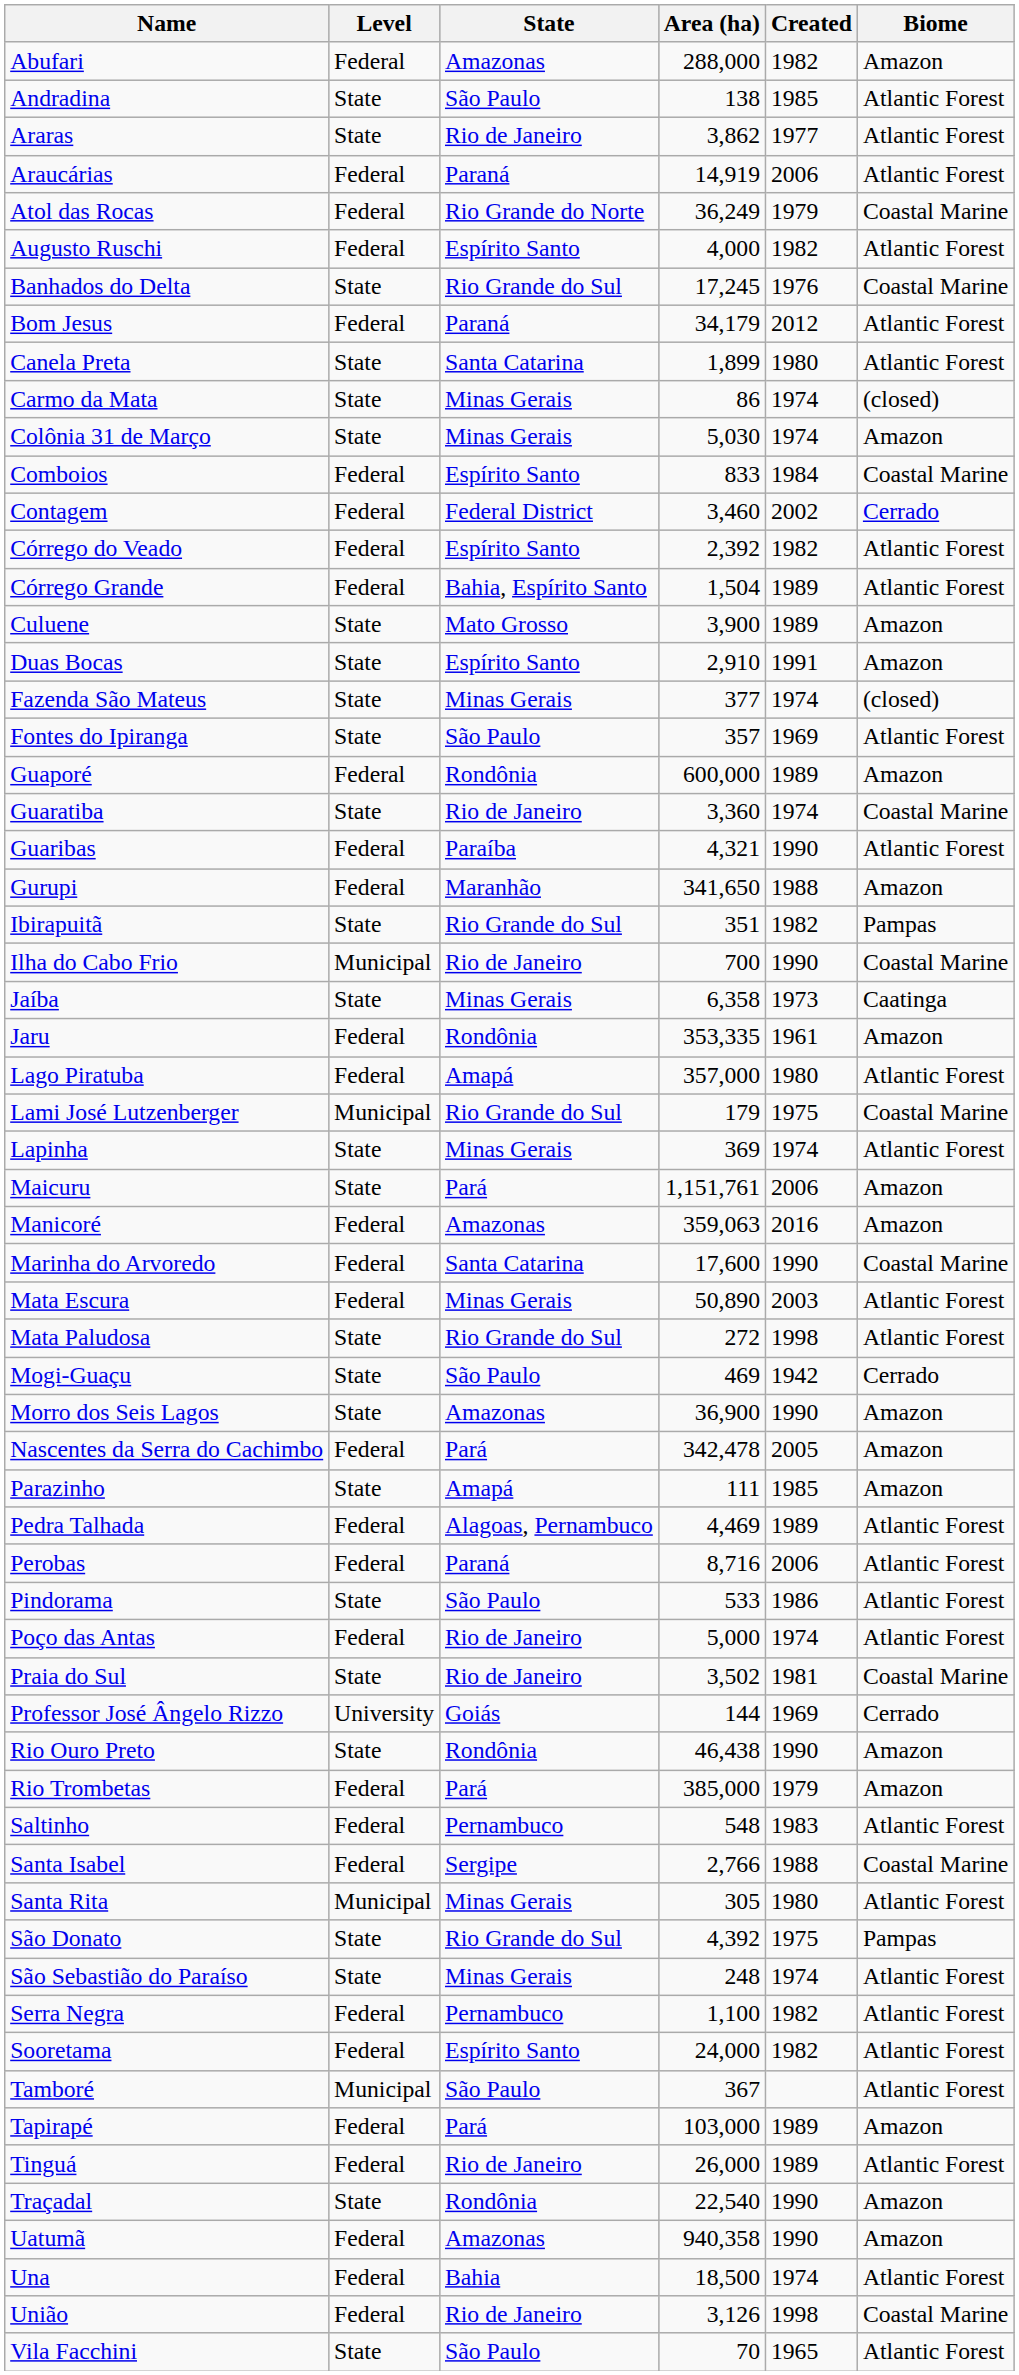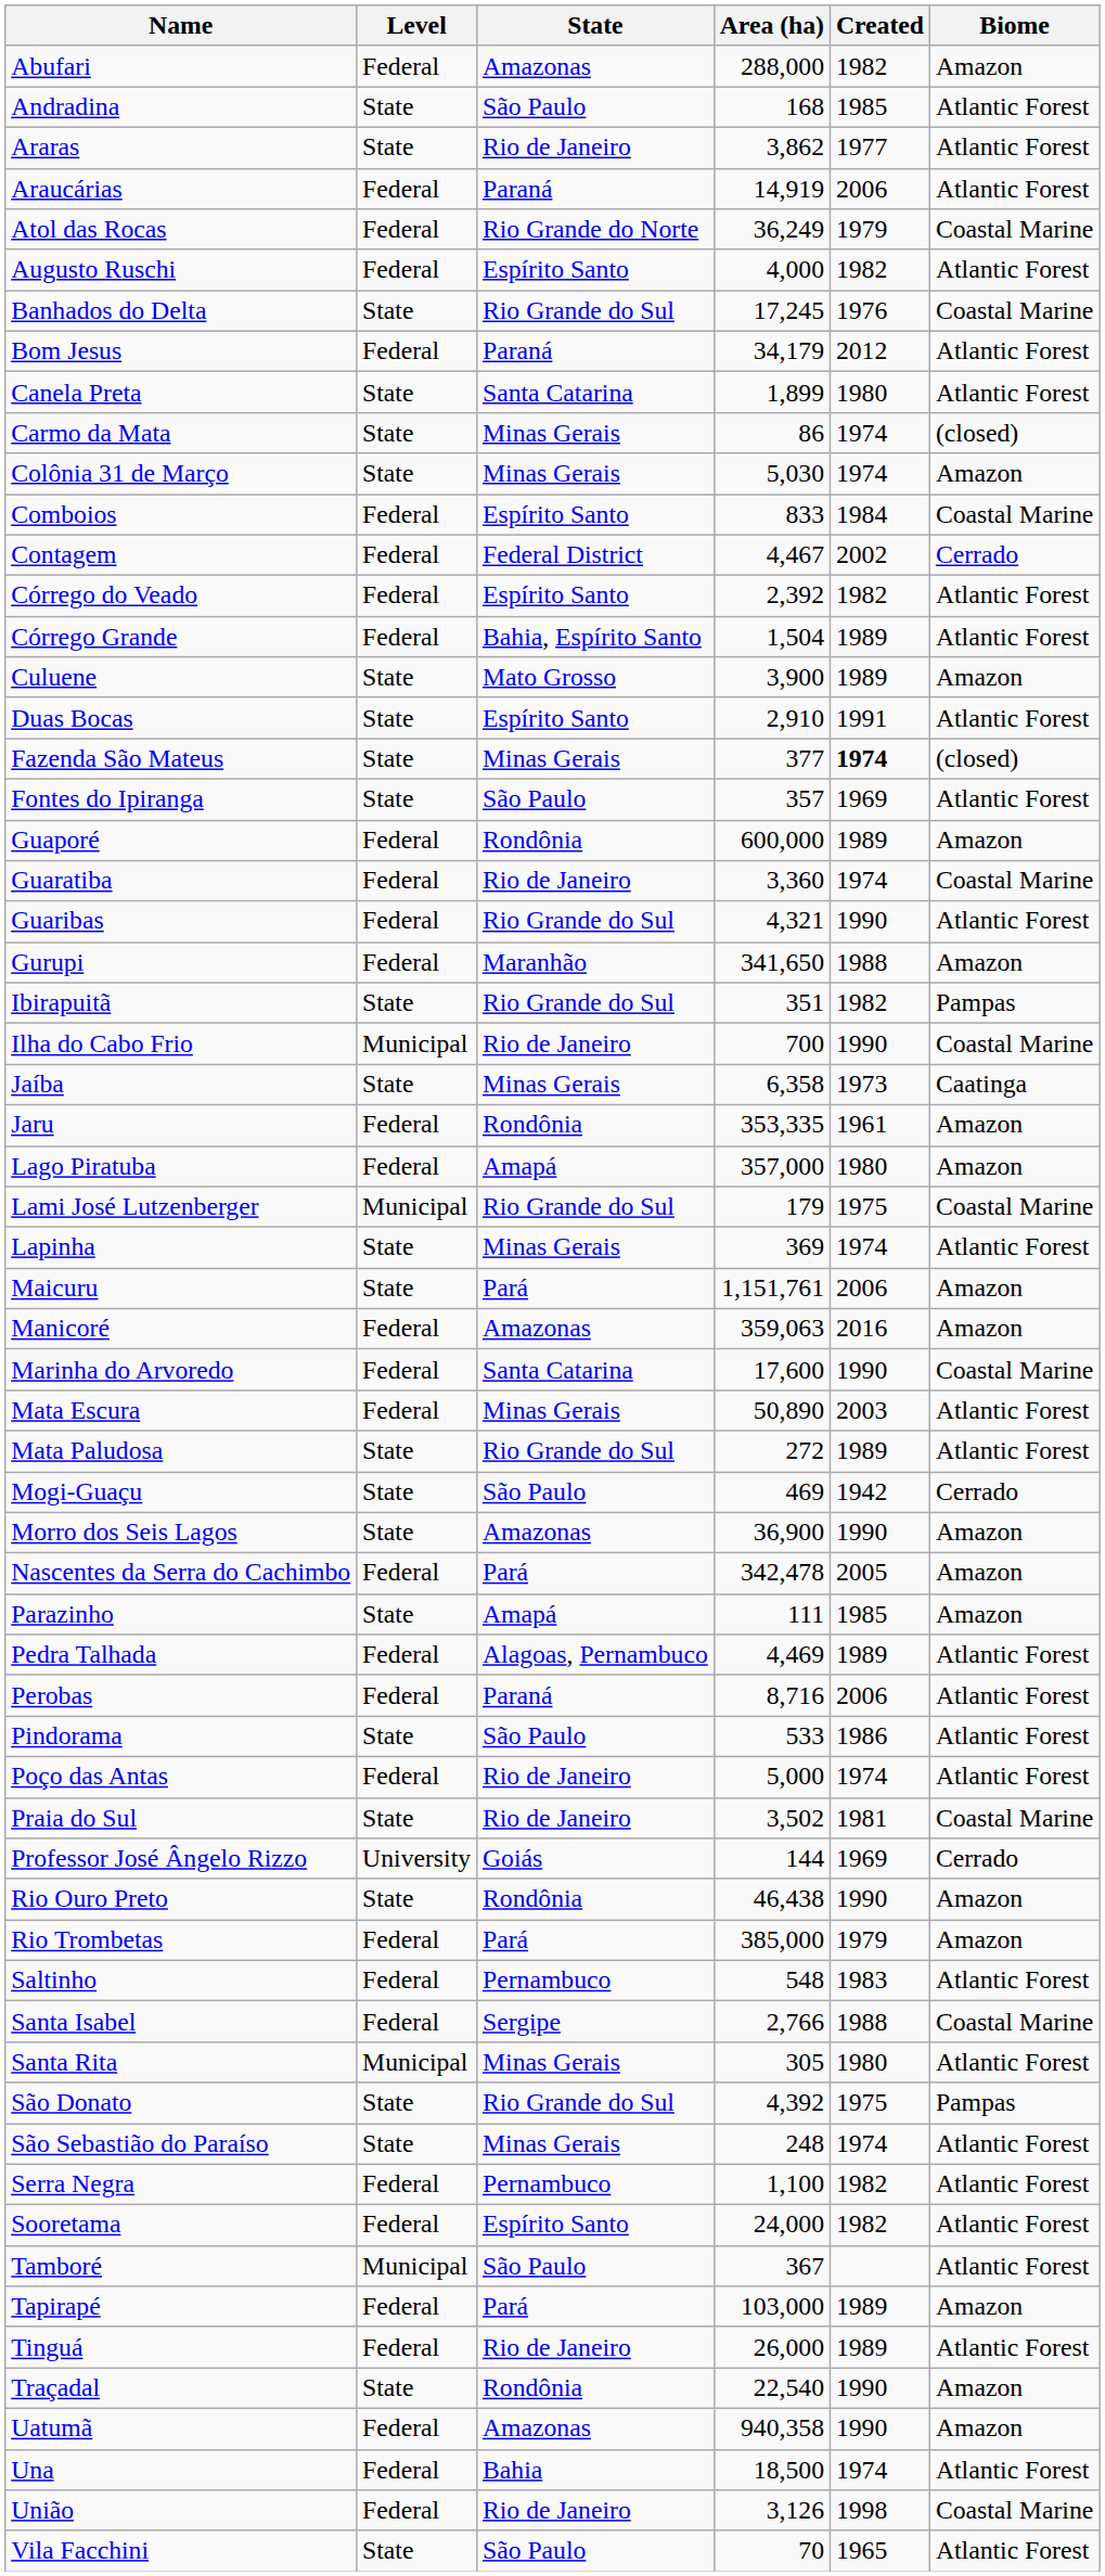 <table class="wikitable sortable">
 <tr>
 <th>Name</th>
 <th>Level</th>
 <th>State</th>
 <th>Area (ha)</th>
 <th>Created</th>
 <th>Biome</th>
 </tr>
 <tr>
 <td><a href='#'>Abufari</a></td>
 <td>Federal</td>
 <td><a href='#'>Amazonas</a></td>
 <td style="text-align:right;">288,000</td>
 <td>1982</td>
 <td>Amazon</td>
 </tr>
 <tr>
 <td><a href='#'>Andradina</a></td>
 <td>State</td>
 <td><a href='#'>São Paulo</a></td>
-<td style="text-align:right;">138</td>
+<td style="text-align:right;">168</td>
 <td>1985</td>
 <td>Atlantic Forest</td>
 </tr>
 <tr>
 <td><a href='#'>Araras</a></td>
 <td>State</td>
 <td><a href='#'>Rio de Janeiro</a></td>
 <td style="text-align:right;">3,862</td>
 <td>1977</td>
 <td>Atlantic Forest</td>
 </tr>
 <tr>
 <td><a href='#'>Araucárias</a></td>
 <td>Federal</td>
 <td><a href='#'>Paraná</a></td>
 <td style="text-align:right;">14,919</td>
 <td>2006</td>
 <td>Atlantic Forest</td>
 </tr>
 <tr>
 <td><a href='#'>Atol das Rocas</a></td>
 <td>Federal</td>
 <td><a href='#'>Rio Grande do Norte</a></td>
 <td style="text-align:right;">36,249</td>
 <td>1979</td>
 <td>Coastal Marine</td>
 </tr>
 <tr>
 <td><a href='#'>Augusto Ruschi</a></td>
 <td>Federal</td>
 <td><a href='#'>Espírito Santo</a></td>
 <td style="text-align:right;">4,000</td>
 <td>1982</td>
 <td>Atlantic Forest</td>
 </tr>
 <tr>
 <td><a href='#'>Banhados do Delta</a></td>
 <td>State</td>
 <td><a href='#'>Rio Grande do Sul</a></td>
 <td style="text-align:right;">17,245</td>
 <td>1976</td>
 <td>Coastal Marine</td>
 </tr>
 <tr>
 <td><a href='#'>Bom Jesus</a></td>
 <td>Federal</td>
 <td><a href='#'>Paraná</a></td>
 <td style="text-align:right;">34,179</td>
 <td>2012</td>
 <td>Atlantic Forest</td>
 </tr>
 <tr>
 <td><a href='#'>Canela Preta</a></td>
 <td>State</td>
 <td><a href='#'>Santa Catarina</a></td>
 <td style="text-align:right;">1,899</td>
 <td>1980</td>
 <td>Atlantic Forest</td>
 </tr>
 <tr>
 <td><a href='#'>Carmo da Mata</a></td>
 <td>State</td>
 <td><a href='#'>Minas Gerais</a></td>
 <td style="text-align:right;">86</td>
 <td>1974</td>
 <td>(closed)</td>
 </tr>
 <tr>
 <td><a href='#'>Colônia 31 de Março</a></td>
 <td>State</td>
 <td><a href='#'>Minas Gerais</a></td>
 <td style="text-align:right;">5,030</td>
 <td>1974</td>
 <td>Amazon</td>
 </tr>
 <tr>
 <td><a href='#'>Comboios</a></td>
 <td>Federal</td>
 <td><a href='#'>Espírito Santo</a></td>
 <td style="text-align:right;">833</td>
 <td>1984</td>
 <td>Coastal Marine</td>
 </tr>
 <tr>
 <td><a href='#'>Contagem</a></td>
 <td>Federal</td>
 <td><a href='#'>Federal District</a></td>
-<td style="text-align:right;">3,460</td>
+<td style="text-align:right;">4,467</td>
 <td>2002</td>
 <td><a href='#'>Cerrado</a></td>
 </tr>
 <tr>
 <td><a href='#'>Córrego do Veado</a></td>
 <td>Federal</td>
 <td><a href='#'>Espírito Santo</a></td>
 <td style="text-align:right;">2,392</td>
 <td>1982</td>
 <td>Atlantic Forest</td>
 </tr>
 <tr>
 <td><a href='#'>Córrego Grande</a></td>
 <td>Federal</td>
 <td><a href='#'>Bahia</a>, <a href='#'>Espírito Santo</a></td>
 <td style="text-align:right;">1,504</td>
 <td>1989</td>
 <td>Atlantic Forest</td>
 </tr>
 <tr>
 <td><a href='#'>Culuene</a></td>
 <td>State</td>
 <td><a href='#'>Mato Grosso</a></td>
 <td style="text-align:right;">3,900</td>
 <td>1989</td>
 <td>Amazon</td>
 </tr>
 <tr>
 <td><a href='#'>Duas Bocas</a></td>
 <td>State</td>
 <td><a href='#'>Espírito Santo</a></td>
 <td style="text-align:right;">2,910</td>
 <td>1991</td>
-<td>Amazon</td>
+<td>Atlantic Forest</td>
 </tr>
 <tr>
 <td><a href='#'>Fazenda São Mateus</a></td>
 <td>State</td>
 <td><a href='#'>Minas Gerais</a></td>
 <td style="text-align:right;">377</td>
-<td>1974</td>
+<td><strong>1974</strong></td>
 <td>(closed)</td>
 </tr>
 <tr>
 <td><a href='#'>Fontes do Ipiranga</a></td>
 <td>State</td>
 <td><a href='#'>São Paulo</a></td>
 <td style="text-align:right;">357</td>
 <td>1969</td>
 <td>Atlantic Forest</td>
 </tr>
 <tr>
 <td><a href='#'>Guaporé</a></td>
 <td>Federal</td>
 <td><a href='#'>Rondônia</a></td>
 <td style="text-align:right;">600,000</td>
 <td>1989</td>
 <td>Amazon</td>
 </tr>
 <tr>
 <td><a href='#'>Guaratiba</a></td>
-<td>State</td>
+<td>Federal</td>
 <td><a href='#'>Rio de Janeiro</a></td>
 <td style="text-align:right;">3,360</td>
 <td>1974</td>
 <td>Coastal Marine</td>
 </tr>
 <tr>
 <td><a href='#'>Guaribas</a></td>
 <td>Federal</td>
-<td><a href='#'>Paraíba</a></td>
+<td><a href='#'>Rio Grande do Sul</a></td>
 <td style="text-align:right;">4,321</td>
 <td>1990</td>
 <td>Atlantic Forest</td>
 </tr>
 <tr>
 <td><a href='#'>Gurupi</a></td>
 <td>Federal</td>
 <td><a href='#'>Maranhão</a></td>
 <td style="text-align:right;">341,650</td>
 <td>1988</td>
 <td>Amazon</td>
 </tr>
 <tr>
 <td><a href='#'>Ibirapuitã</a></td>
 <td>State</td>
 <td><a href='#'>Rio Grande do Sul</a></td>
 <td style="text-align:right;">351</td>
 <td>1982</td>
 <td>Pampas</td>
 </tr>
 <tr>
 <td><a href='#'>Ilha do Cabo Frio</a></td>
 <td>Municipal</td>
 <td><a href='#'>Rio de Janeiro</a></td>
 <td style="text-align:right;">700</td>
 <td>1990</td>
 <td>Coastal Marine</td>
 </tr>
 <tr>
 <td><a href='#'>Jaíba</a></td>
 <td>State</td>
 <td><a href='#'>Minas Gerais</a></td>
 <td style="text-align:right;">6,358</td>
 <td>1973</td>
 <td>Caatinga</td>
 </tr>
 <tr>
 <td><a href='#'>Jaru</a></td>
 <td>Federal</td>
 <td><a href='#'>Rondônia</a></td>
 <td style="text-align:right;">353,335</td>
 <td>1961</td>
 <td>Amazon</td>
 </tr>
 <tr>
 <td><a href='#'>Lago Piratuba</a></td>
 <td>Federal</td>
 <td><a href='#'>Amapá</a></td>
 <td style="text-align:right;">357,000</td>
 <td>1980</td>
-<td>Atlantic Forest</td>
+<td>Amazon</td>
 </tr>
 <tr>
 <td><a href='#'>Lami José Lutzenberger</a></td>
 <td>Municipal</td>
 <td><a href='#'>Rio Grande do Sul</a></td>
 <td style="text-align:right;">179</td>
 <td>1975</td>
 <td>Coastal Marine</td>
 </tr>
 <tr>
 <td><a href='#'>Lapinha</a></td>
 <td>State</td>
 <td><a href='#'>Minas Gerais</a></td>
 <td style="text-align:right;">369</td>
 <td>1974</td>
 <td>Atlantic Forest</td>
 </tr>
 <tr>
 <td><a href='#'>Maicuru</a></td>
 <td>State</td>
 <td><a href='#'>Pará</a></td>
 <td style="text-align:right;">1,151,761</td>
 <td>2006</td>
 <td>Amazon</td>
 </tr>
 <tr>
 <td><a href='#'>Manicoré</a></td>
 <td>Federal</td>
 <td><a href='#'>Amazonas</a></td>
 <td style="text-align:right;">359,063</td>
 <td>2016</td>
 <td>Amazon</td>
 </tr>
 <tr>
 <td><a href='#'>Marinha do Arvoredo</a></td>
 <td>Federal</td>
 <td><a href='#'>Santa Catarina</a></td>
 <td style="text-align:right;">17,600</td>
 <td>1990</td>
 <td>Coastal Marine</td>
 </tr>
 <tr>
 <td><a href='#'>Mata Escura</a></td>
 <td>Federal</td>
 <td><a href='#'>Minas Gerais</a></td>
 <td style="text-align:right;">50,890</td>
 <td>2003</td>
 <td>Atlantic Forest</td>
 </tr>
 <tr>
 <td><a href='#'>Mata Paludosa</a></td>
 <td>State</td>
 <td><a href='#'>Rio Grande do Sul</a></td>
 <td style="text-align:right;">272</td>
-<td>1998</td>
+<td>1989</td>
 <td>Atlantic Forest</td>
 </tr>
 <tr>
 <td><a href='#'>Mogi-Guaçu</a></td>
 <td>State</td>
 <td><a href='#'>São Paulo</a></td>
 <td style="text-align:right;">469</td>
 <td>1942</td>
 <td>Cerrado</td>
 </tr>
 <tr>
 <td><a href='#'>Morro dos Seis Lagos</a></td>
 <td>State</td>
 <td><a href='#'>Amazonas</a></td>
 <td style="text-align:right;">36,900</td>
 <td>1990</td>
 <td>Amazon</td>
 </tr>
 <tr>
 <td><a href='#'>Nascentes da Serra do Cachimbo</a></td>
 <td>Federal</td>
 <td><a href='#'>Pará</a></td>
 <td style="text-align:right;">342,478</td>
 <td>2005</td>
 <td>Amazon</td>
 </tr>
 <tr>
 <td><a href='#'>Parazinho</a></td>
 <td>State</td>
 <td><a href='#'>Amapá</a></td>
 <td style="text-align:right;">111</td>
 <td>1985</td>
 <td>Amazon</td>
 </tr>
 <tr>
 <td><a href='#'>Pedra Talhada</a></td>
 <td>Federal</td>
 <td><a href='#'>Alagoas</a>, <a href='#'>Pernambuco</a></td>
 <td style="text-align:right;">4,469</td>
 <td>1989</td>
 <td>Atlantic Forest</td>
 </tr>
 <tr>
 <td><a href='#'>Perobas</a></td>
 <td>Federal</td>
 <td><a href='#'>Paraná</a></td>
 <td style="text-align:right;">8,716</td>
 <td>2006</td>
 <td>Atlantic Forest</td>
 </tr>
 <tr>
 <td><a href='#'>Pindorama</a></td>
 <td>State</td>
 <td><a href='#'>São Paulo</a></td>
 <td style="text-align:right;">533</td>
 <td>1986</td>
 <td>Atlantic Forest</td>
 </tr>
 <tr>
 <td><a href='#'>Poço das Antas</a></td>
 <td>Federal</td>
 <td><a href='#'>Rio de Janeiro</a></td>
 <td style="text-align:right;">5,000</td>
 <td>1974</td>
 <td>Atlantic Forest</td>
 </tr>
 <tr>
 <td><a href='#'>Praia do Sul</a></td>
 <td>State</td>
 <td><a href='#'>Rio de Janeiro</a></td>
 <td style="text-align:right;">3,502</td>
 <td>1981</td>
 <td>Coastal Marine</td>
 </tr>
 <tr>
 <td><a href='#'>Professor José Ângelo Rizzo</a></td>
 <td>University</td>
 <td><a href='#'>Goiás</a></td>
 <td style="text-align:right;">144</td>
 <td>1969</td>
 <td>Cerrado</td>
 </tr>
 <tr>
 <td><a href='#'>Rio Ouro Preto</a></td>
 <td>State</td>
 <td><a href='#'>Rondônia</a></td>
 <td style="text-align:right;">46,438</td>
 <td>1990</td>
 <td>Amazon</td>
 </tr>
 <tr>
 <td><a href='#'>Rio Trombetas</a></td>
 <td>Federal</td>
 <td><a href='#'>Pará</a></td>
 <td style="text-align:right;">385,000</td>
 <td>1979</td>
 <td>Amazon</td>
 </tr>
 <tr>
 <td><a href='#'>Saltinho</a></td>
 <td>Federal</td>
 <td><a href='#'>Pernambuco</a></td>
 <td style="text-align:right;">548</td>
 <td>1983</td>
 <td>Atlantic Forest</td>
 </tr>
 <tr>
 <td><a href='#'>Santa Isabel</a></td>
 <td>Federal</td>
 <td><a href='#'>Sergipe</a></td>
 <td style="text-align:right;">2,766</td>
 <td>1988</td>
 <td>Coastal Marine</td>
 </tr>
 <tr>
 <td><a href='#'>Santa Rita</a></td>
 <td>Municipal</td>
 <td><a href='#'>Minas Gerais</a></td>
 <td style="text-align:right;">305</td>
 <td>1980</td>
 <td>Atlantic Forest</td>
 </tr>
 <tr>
 <td><a href='#'>São Donato</a></td>
 <td>State</td>
 <td><a href='#'>Rio Grande do Sul</a></td>
 <td style="text-align:right;">4,392</td>
 <td>1975</td>
 <td>Pampas</td>
 </tr>
 <tr>
 <td><a href='#'>São Sebastião do Paraíso</a></td>
 <td>State</td>
 <td><a href='#'>Minas Gerais</a></td>
 <td style="text-align:right;">248</td>
 <td>1974</td>
 <td>Atlantic Forest</td>
 </tr>
 <tr>
 <td><a href='#'>Serra Negra</a></td>
 <td>Federal</td>
 <td><a href='#'>Pernambuco</a></td>
 <td style="text-align:right;">1,100</td>
 <td>1982</td>
 <td>Atlantic Forest</td>
 </tr>
 <tr>
 <td><a href='#'>Sooretama</a></td>
 <td>Federal</td>
 <td><a href='#'>Espírito Santo</a></td>
 <td style="text-align:right;">24,000</td>
 <td>1982</td>
 <td>Atlantic Forest</td>
 </tr>
 <tr>
 <td><a href='#'>Tamboré</a></td>
 <td>Municipal</td>
 <td><a href='#'>São Paulo</a></td>
 <td style="text-align:right;">367</td>
 <td></td>
 <td>Atlantic Forest</td>
 </tr>
 <tr>
 <td><a href='#'>Tapirapé</a></td>
 <td>Federal</td>
 <td><a href='#'>Pará</a></td>
 <td style="text-align:right;">103,000</td>
 <td>1989</td>
 <td>Amazon</td>
 </tr>
 <tr>
 <td><a href='#'>Tinguá</a></td>
 <td>Federal</td>
 <td><a href='#'>Rio de Janeiro</a></td>
 <td style="text-align:right;">26,000</td>
 <td>1989</td>
 <td>Atlantic Forest</td>
 </tr>
 <tr>
 <td><a href='#'>Traçadal</a></td>
 <td>State</td>
 <td><a href='#'>Rondônia</a></td>
 <td style="text-align:right;">22,540</td>
 <td>1990</td>
 <td>Amazon</td>
 </tr>
 <tr>
 <td><a href='#'>Uatumã</a></td>
 <td>Federal</td>
 <td><a href='#'>Amazonas</a></td>
 <td style="text-align:right;">940,358</td>
 <td>1990</td>
 <td>Amazon</td>
 </tr>
 <tr>
 <td><a href='#'>Una</a></td>
 <td>Federal</td>
 <td><a href='#'>Bahia</a></td>
 <td style="text-align:right;">18,500</td>
 <td>1974</td>
 <td>Atlantic Forest</td>
 </tr>
 <tr>
 <td><a href='#'>União</a></td>
 <td>Federal</td>
 <td><a href='#'>Rio de Janeiro</a></td>
 <td style="text-align:right;">3,126</td>
 <td>1998</td>
 <td>Coastal Marine</td>
 </tr>
 <tr>
 <td><a href='#'>Vila Facchini</a></td>
 <td>State</td>
 <td><a href='#'>São Paulo</a></td>
 <td style="text-align:right;">70</td>
 <td>1965</td>
 <td>Atlantic Forest</td>
 </tr>
 </table>
